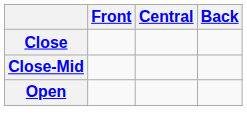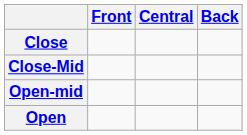 <table class="wikitable" style=text-align:center>
 <tr>
 <th></th>
 <th><a href='#'>Front</a></th>
 <th><a href='#'>Central</a></th>
 <th><a href='#'>Back</a></th>
 </tr>
 <tr>
 <th><a href='#'>Close</a></th>
 <td></td>
 <td></td>
 <td></td>
 </tr>
 <tr>
 <th><a href='#'>Close-Mid</a></th>
 <td></td>
 <td></td>
 <td></td>
 </tr>
 <tr>
+<th><a href='#'>Open-mid</a></th>
+<td></td>
+<td></td>
+<td></td>
+</tr>
+<tr>
 <th><a href='#'>Open</a></th>
 <td></td>
 <td></td>
 <td></td>
 </tr>
 </table>
